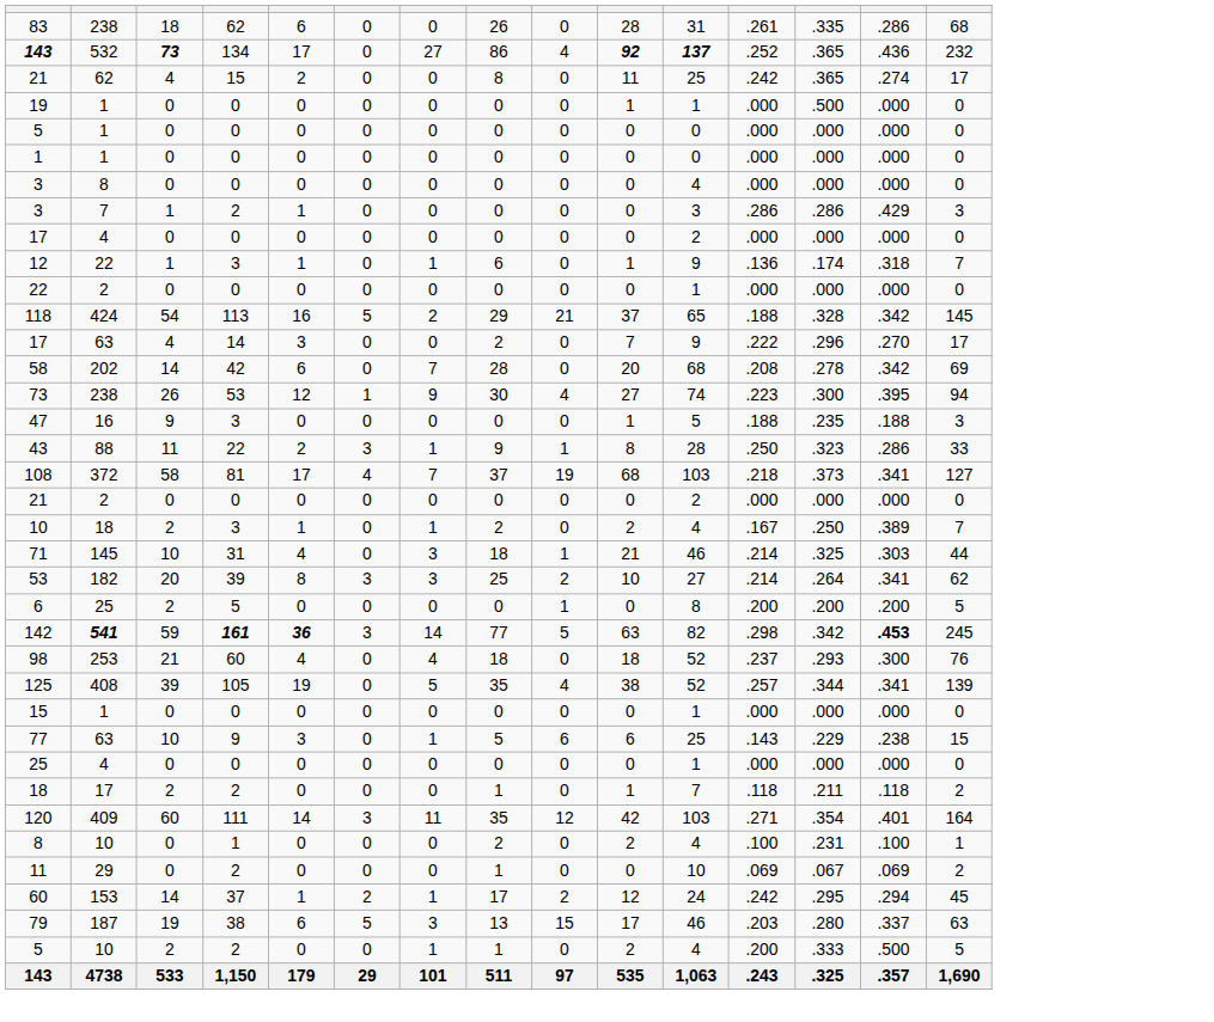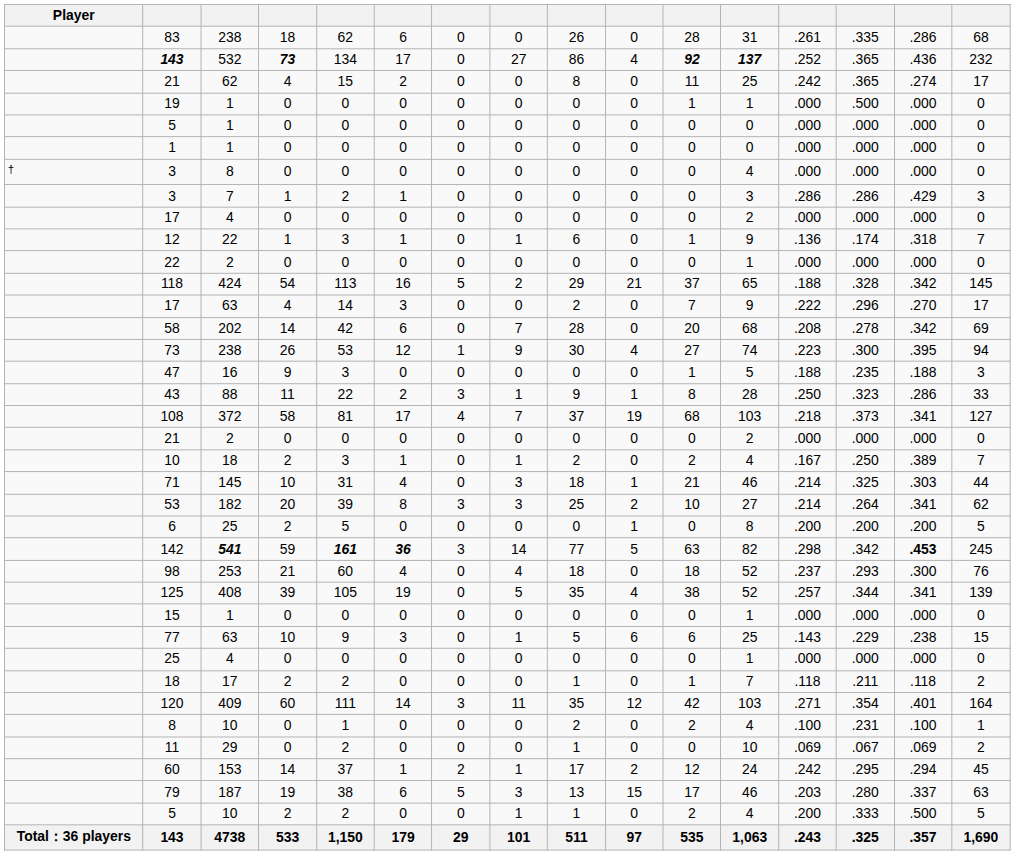 <table class="wikitable sortable" style="text-align:center;">
 <tr>
+<th width="12%">Player</th>
 <th width="5%"><a href='#'></a></th>
 <th width="5%"><a href='#'></a></th>
 <th width="5%"><a href='#'></a></th>
 <th width="5%"><a href='#'></a></th>
 <th width="5%"><a href='#'></a></th>
 <th width="5%"><a href='#'></a></th>
 <th width="5%"><a href='#'></a></th>
 <th width="5%"><a href='#'></a></th>
 <th width="5%"><a href='#'></a></th>
 <th width="5%"><a href='#'></a></th>
 <th width="5%"><a href='#'></a></th>
 <th width="5%"><a href='#'></a></th>
 <th width="5%"><a href='#'></a></th>
 <th width="5%"><a href='#'></a></th>
 <th width="5%"><a href='#'></a></th>
 </tr>
 <tr>
+<td align="left"></td>
 <td>83</td>
 <td>238</td>
 <td>18</td>
 <td>62</td>
 <td>6</td>
 <td>0</td>
 <td>0</td>
 <td>26</td>
 <td>0</td>
 <td>28</td>
 <td>31</td>
 <td>.261</td>
 <td>.335</td>
 <td>.286</td>
 <td>68</td>
 </tr>
 <tr>
+<td align="left"></td>
 <td><strong><em>143</em></strong></td>
 <td>532</td>
 <td><strong><em>73</em></strong></td>
 <td>134</td>
 <td>17</td>
 <td>0</td>
 <td>27</td>
 <td>86</td>
 <td>4</td>
 <td><strong><em>92</em></strong></td>
 <td><strong><em>137</em></strong></td>
 <td>.252</td>
 <td>.365</td>
 <td>.436</td>
 <td>232</td>
 </tr>
 <tr>
+<td align="left"></td>
 <td>21</td>
 <td>62</td>
 <td>4</td>
 <td>15</td>
 <td>2</td>
 <td>0</td>
 <td>0</td>
 <td>8</td>
 <td>0</td>
 <td>11</td>
 <td>25</td>
 <td>.242</td>
 <td>.365</td>
 <td>.274</td>
 <td>17</td>
 </tr>
 <tr>
+<td align="left"></td>
 <td>19</td>
 <td>1</td>
 <td>0</td>
 <td>0</td>
 <td>0</td>
 <td>0</td>
 <td>0</td>
 <td>0</td>
 <td>0</td>
 <td>1</td>
 <td>1</td>
 <td>.000</td>
 <td>.500</td>
 <td>.000</td>
 <td>0</td>
 </tr>
 <tr>
+<td align="left"></td>
 <td>5</td>
 <td>1</td>
 <td>0</td>
 <td>0</td>
 <td>0</td>
 <td>0</td>
 <td>0</td>
 <td>0</td>
 <td>0</td>
 <td>0</td>
 <td>0</td>
 <td>.000</td>
 <td>.000</td>
 <td>.000</td>
 <td>0</td>
 </tr>
 <tr>
+<td align="left"></td>
 <td>1</td>
 <td>1</td>
 <td>0</td>
 <td>0</td>
 <td>0</td>
 <td>0</td>
 <td>0</td>
 <td>0</td>
 <td>0</td>
 <td>0</td>
 <td>0</td>
 <td>.000</td>
 <td>.000</td>
 <td>.000</td>
 <td>0</td>
 </tr>
 <tr>
+<td align="left"><sup>†</sup></td>
 <td>3</td>
 <td>8</td>
 <td>0</td>
 <td>0</td>
 <td>0</td>
 <td>0</td>
 <td>0</td>
 <td>0</td>
 <td>0</td>
 <td>0</td>
 <td>4</td>
 <td>.000</td>
 <td>.000</td>
 <td>.000</td>
 <td>0</td>
 </tr>
 <tr>
+<td align="left"></td>
 <td>3</td>
 <td>7</td>
 <td>1</td>
 <td>2</td>
 <td>1</td>
 <td>0</td>
 <td>0</td>
 <td>0</td>
 <td>0</td>
 <td>0</td>
 <td>3</td>
 <td>.286</td>
 <td>.286</td>
 <td>.429</td>
 <td>3</td>
 </tr>
 <tr>
+<td align="left"></td>
 <td>17</td>
 <td>4</td>
 <td>0</td>
 <td>0</td>
 <td>0</td>
 <td>0</td>
 <td>0</td>
 <td>0</td>
 <td>0</td>
 <td>0</td>
 <td>2</td>
 <td>.000</td>
 <td>.000</td>
 <td>.000</td>
 <td>0</td>
 </tr>
 <tr>
+<td align="left"></td>
 <td>12</td>
 <td>22</td>
 <td>1</td>
 <td>3</td>
 <td>1</td>
 <td>0</td>
 <td>1</td>
 <td>6</td>
 <td>0</td>
 <td>1</td>
 <td>9</td>
 <td>.136</td>
 <td>.174</td>
 <td>.318</td>
 <td>7</td>
 </tr>
 <tr>
+<td align="left"></td>
 <td>22</td>
 <td>2</td>
 <td>0</td>
 <td>0</td>
 <td>0</td>
 <td>0</td>
 <td>0</td>
 <td>0</td>
 <td>0</td>
 <td>0</td>
 <td>1</td>
 <td>.000</td>
 <td>.000</td>
 <td>.000</td>
 <td>0</td>
 </tr>
 <tr>
+<td align="left"></td>
 <td>118</td>
 <td>424</td>
 <td>54</td>
 <td>113</td>
 <td>16</td>
 <td>5</td>
 <td>2</td>
 <td>29</td>
 <td>21</td>
 <td>37</td>
 <td>65</td>
 <td>.188</td>
 <td>.328</td>
 <td>.342</td>
 <td>145</td>
 </tr>
 <tr>
+<td align="left"></td>
 <td>17</td>
 <td>63</td>
 <td>4</td>
 <td>14</td>
 <td>3</td>
 <td>0</td>
 <td>0</td>
 <td>2</td>
 <td>0</td>
 <td>7</td>
 <td>9</td>
 <td>.222</td>
 <td>.296</td>
 <td>.270</td>
 <td>17</td>
 </tr>
 <tr>
+<td align="left"></td>
 <td>58</td>
 <td>202</td>
 <td>14</td>
 <td>42</td>
 <td>6</td>
 <td>0</td>
 <td>7</td>
 <td>28</td>
 <td>0</td>
 <td>20</td>
 <td>68</td>
 <td>.208</td>
 <td>.278</td>
 <td>.342</td>
 <td>69</td>
 </tr>
 <tr>
+<td align="left"></td>
 <td>73</td>
 <td>238</td>
 <td>26</td>
 <td>53</td>
 <td>12</td>
 <td>1</td>
 <td>9</td>
 <td>30</td>
 <td>4</td>
 <td>27</td>
 <td>74</td>
 <td>.223</td>
 <td>.300</td>
 <td>.395</td>
 <td>94</td>
 </tr>
 <tr>
+<td align="left"></td>
 <td>47</td>
 <td>16</td>
 <td>9</td>
 <td>3</td>
 <td>0</td>
 <td>0</td>
 <td>0</td>
 <td>0</td>
 <td>0</td>
 <td>1</td>
 <td>5</td>
 <td>.188</td>
 <td>.235</td>
 <td>.188</td>
 <td>3</td>
 </tr>
 <tr>
+<td align="left"></td>
 <td>43</td>
 <td>88</td>
 <td>11</td>
 <td>22</td>
 <td>2</td>
 <td>3</td>
 <td>1</td>
 <td>9</td>
 <td>1</td>
 <td>8</td>
 <td>28</td>
 <td>.250</td>
 <td>.323</td>
 <td>.286</td>
 <td>33</td>
 </tr>
 <tr>
+<td align="left"></td>
 <td>108</td>
 <td>372</td>
 <td>58</td>
 <td>81</td>
 <td>17</td>
 <td>4</td>
 <td>7</td>
 <td>37</td>
 <td>19</td>
 <td>68</td>
 <td>103</td>
 <td>.218</td>
 <td>.373</td>
 <td>.341</td>
 <td>127</td>
 </tr>
 <tr>
+<td align="left"></td>
 <td>21</td>
 <td>2</td>
 <td>0</td>
 <td>0</td>
 <td>0</td>
 <td>0</td>
 <td>0</td>
 <td>0</td>
 <td>0</td>
 <td>0</td>
 <td>2</td>
 <td>.000</td>
 <td>.000</td>
 <td>.000</td>
 <td>0</td>
 </tr>
 <tr>
+<td align="left"></td>
 <td>10</td>
 <td>18</td>
 <td>2</td>
 <td>3</td>
 <td>1</td>
 <td>0</td>
 <td>1</td>
 <td>2</td>
 <td>0</td>
 <td>2</td>
 <td>4</td>
 <td>.167</td>
 <td>.250</td>
 <td>.389</td>
 <td>7</td>
 </tr>
 <tr>
+<td align="left"></td>
 <td>71</td>
 <td>145</td>
 <td>10</td>
 <td>31</td>
 <td>4</td>
 <td>0</td>
 <td>3</td>
 <td>18</td>
 <td>1</td>
 <td>21</td>
 <td>46</td>
 <td>.214</td>
 <td>.325</td>
 <td>.303</td>
 <td>44</td>
 </tr>
 <tr>
+<td align="left"></td>
 <td>53</td>
 <td>182</td>
 <td>20</td>
 <td>39</td>
 <td>8</td>
 <td>3</td>
 <td>3</td>
 <td>25</td>
 <td>2</td>
 <td>10</td>
 <td>27</td>
 <td>.214</td>
 <td>.264</td>
 <td>.341</td>
 <td>62</td>
 </tr>
 <tr>
+<td align="left"></td>
 <td>6</td>
 <td>25</td>
 <td>2</td>
 <td>5</td>
 <td>0</td>
 <td>0</td>
 <td>0</td>
 <td>0</td>
 <td>1</td>
 <td>0</td>
 <td>8</td>
 <td>.200</td>
 <td>.200</td>
 <td>.200</td>
 <td>5</td>
 </tr>
 <tr>
+<td align="left"></td>
 <td>142</td>
 <td><strong><em>541</em></strong></td>
 <td>59</td>
 <td><strong><em>161</em></strong></td>
 <td><strong><em>36</em></strong></td>
 <td>3</td>
 <td>14</td>
 <td>77</td>
 <td>5</td>
 <td>63</td>
 <td>82</td>
 <td>.298</td>
 <td>.342</td>
 <td><strong>.453</strong></td>
 <td>245</td>
 </tr>
 <tr>
+<td align="left"></td>
 <td>98</td>
 <td>253</td>
 <td>21</td>
 <td>60</td>
 <td>4</td>
 <td>0</td>
 <td>4</td>
 <td>18</td>
 <td>0</td>
 <td>18</td>
 <td>52</td>
 <td>.237</td>
 <td>.293</td>
 <td>.300</td>
 <td>76</td>
 </tr>
 <tr>
+<td align="left"></td>
 <td>125</td>
 <td>408</td>
 <td>39</td>
 <td>105</td>
 <td>19</td>
 <td>0</td>
 <td>5</td>
 <td>35</td>
 <td>4</td>
 <td>38</td>
 <td>52</td>
 <td>.257</td>
 <td>.344</td>
 <td>.341</td>
 <td>139</td>
 </tr>
 <tr>
+<td align="left"></td>
 <td>15</td>
 <td>1</td>
 <td>0</td>
 <td>0</td>
 <td>0</td>
 <td>0</td>
 <td>0</td>
 <td>0</td>
 <td>0</td>
 <td>0</td>
 <td>1</td>
 <td>.000</td>
 <td>.000</td>
 <td>.000</td>
 <td>0</td>
 </tr>
 <tr>
+<td align="left"></td>
 <td>77</td>
 <td>63</td>
 <td>10</td>
 <td>9</td>
 <td>3</td>
 <td>0</td>
 <td>1</td>
 <td>5</td>
 <td>6</td>
 <td>6</td>
 <td>25</td>
 <td>.143</td>
 <td>.229</td>
 <td>.238</td>
 <td>15</td>
 </tr>
 <tr>
+<td align="left"></td>
 <td>25</td>
 <td>4</td>
 <td>0</td>
 <td>0</td>
 <td>0</td>
 <td>0</td>
 <td>0</td>
 <td>0</td>
 <td>0</td>
 <td>0</td>
 <td>1</td>
 <td>.000</td>
 <td>.000</td>
 <td>.000</td>
 <td>0</td>
 </tr>
 <tr>
+<td align="left"></td>
 <td>18</td>
 <td>17</td>
 <td>2</td>
 <td>2</td>
 <td>0</td>
 <td>0</td>
 <td>0</td>
 <td>1</td>
 <td>0</td>
 <td>1</td>
 <td>7</td>
 <td>.118</td>
 <td>.211</td>
 <td>.118</td>
 <td>2</td>
 </tr>
 <tr>
+<td align="left"></td>
 <td>120</td>
 <td>409</td>
 <td>60</td>
 <td>111</td>
 <td>14</td>
 <td>3</td>
 <td>11</td>
 <td>35</td>
 <td>12</td>
 <td>42</td>
 <td>103</td>
 <td>.271</td>
 <td>.354</td>
 <td>.401</td>
 <td>164</td>
 </tr>
 <tr>
+<td align="left"></td>
 <td>8</td>
 <td>10</td>
 <td>0</td>
 <td>1</td>
 <td>0</td>
 <td>0</td>
 <td>0</td>
 <td>2</td>
 <td>0</td>
 <td>2</td>
 <td>4</td>
 <td>.100</td>
 <td>.231</td>
 <td>.100</td>
 <td>1</td>
 </tr>
 <tr>
+<td align="left"></td>
 <td>11</td>
 <td>29</td>
 <td>0</td>
 <td>2</td>
 <td>0</td>
 <td>0</td>
 <td>0</td>
 <td>1</td>
 <td>0</td>
 <td>0</td>
 <td>10</td>
 <td>.069</td>
 <td>.067</td>
 <td>.069</td>
 <td>2</td>
 </tr>
 <tr>
+<td align="left"></td>
 <td>60</td>
 <td>153</td>
 <td>14</td>
 <td>37</td>
 <td>1</td>
 <td>2</td>
 <td>1</td>
 <td>17</td>
 <td>2</td>
 <td>12</td>
 <td>24</td>
 <td>.242</td>
 <td>.295</td>
 <td>.294</td>
 <td>45</td>
 </tr>
 <tr>
+<td align="left"></td>
 <td>79</td>
 <td>187</td>
 <td>19</td>
 <td>38</td>
 <td>6</td>
 <td>5</td>
 <td>3</td>
 <td>13</td>
 <td>15</td>
 <td>17</td>
 <td>46</td>
 <td>.203</td>
 <td>.280</td>
 <td>.337</td>
 <td>63</td>
 </tr>
 <tr>
+<td align="left"></td>
 <td>5</td>
 <td>10</td>
 <td>2</td>
 <td>2</td>
 <td>0</td>
 <td>0</td>
 <td>1</td>
 <td>1</td>
 <td>0</td>
 <td>2</td>
 <td>4</td>
 <td>.200</td>
 <td>.333</td>
 <td>.500</td>
 <td>5</td>
 </tr>
 <tr>
+<th>Total：36 players</th>
 <th>143</th>
 <th>4738</th>
 <th>533</th>
 <th>1,150</th>
 <th>179</th>
 <th>29</th>
 <th>101</th>
 <th>511</th>
 <th>97</th>
 <th>535</th>
 <th>1,063</th>
 <th>.243</th>
 <th>.325</th>
 <th>.357</th>
 <th>1,690</th>
 </tr>
 </table>
